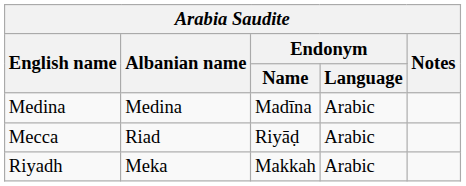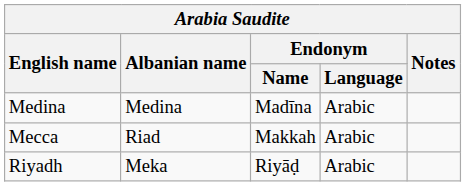 <table class="wikitable sortable">
 <tr>
 <th colspan="5"> <em>Arabia Saudite</em></th>
 </tr>
 <tr>
 <th rowspan="2">English name</th>
 <th rowspan="2">Albanian name</th>
 <th colspan="2">Endonym</th>
 <th rowspan="2">Notes</th>
 </tr>
 <tr>
 <th>Name</th>
 <th>Language</th>
 </tr>
 <tr>
 <td>Medina</td>
 <td>Medina</td>
 <td>Madīna</td>
 <td>Arabic</td>
 <td></td>
 </tr>
 <tr>
 <td>Mecca</td>
 <td>Riad</td>
-<td>Riyāḍ</td>
+<td>Makkah</td>
 <td>Arabic</td>
 <td></td>
 </tr>
 <tr>
 <td>Riyadh</td>
 <td>Meka</td>
-<td>Makkah</td>
+<td>Riyāḍ</td>
 <td>Arabic</td>
 <td></td>
 </tr>
 </table>
